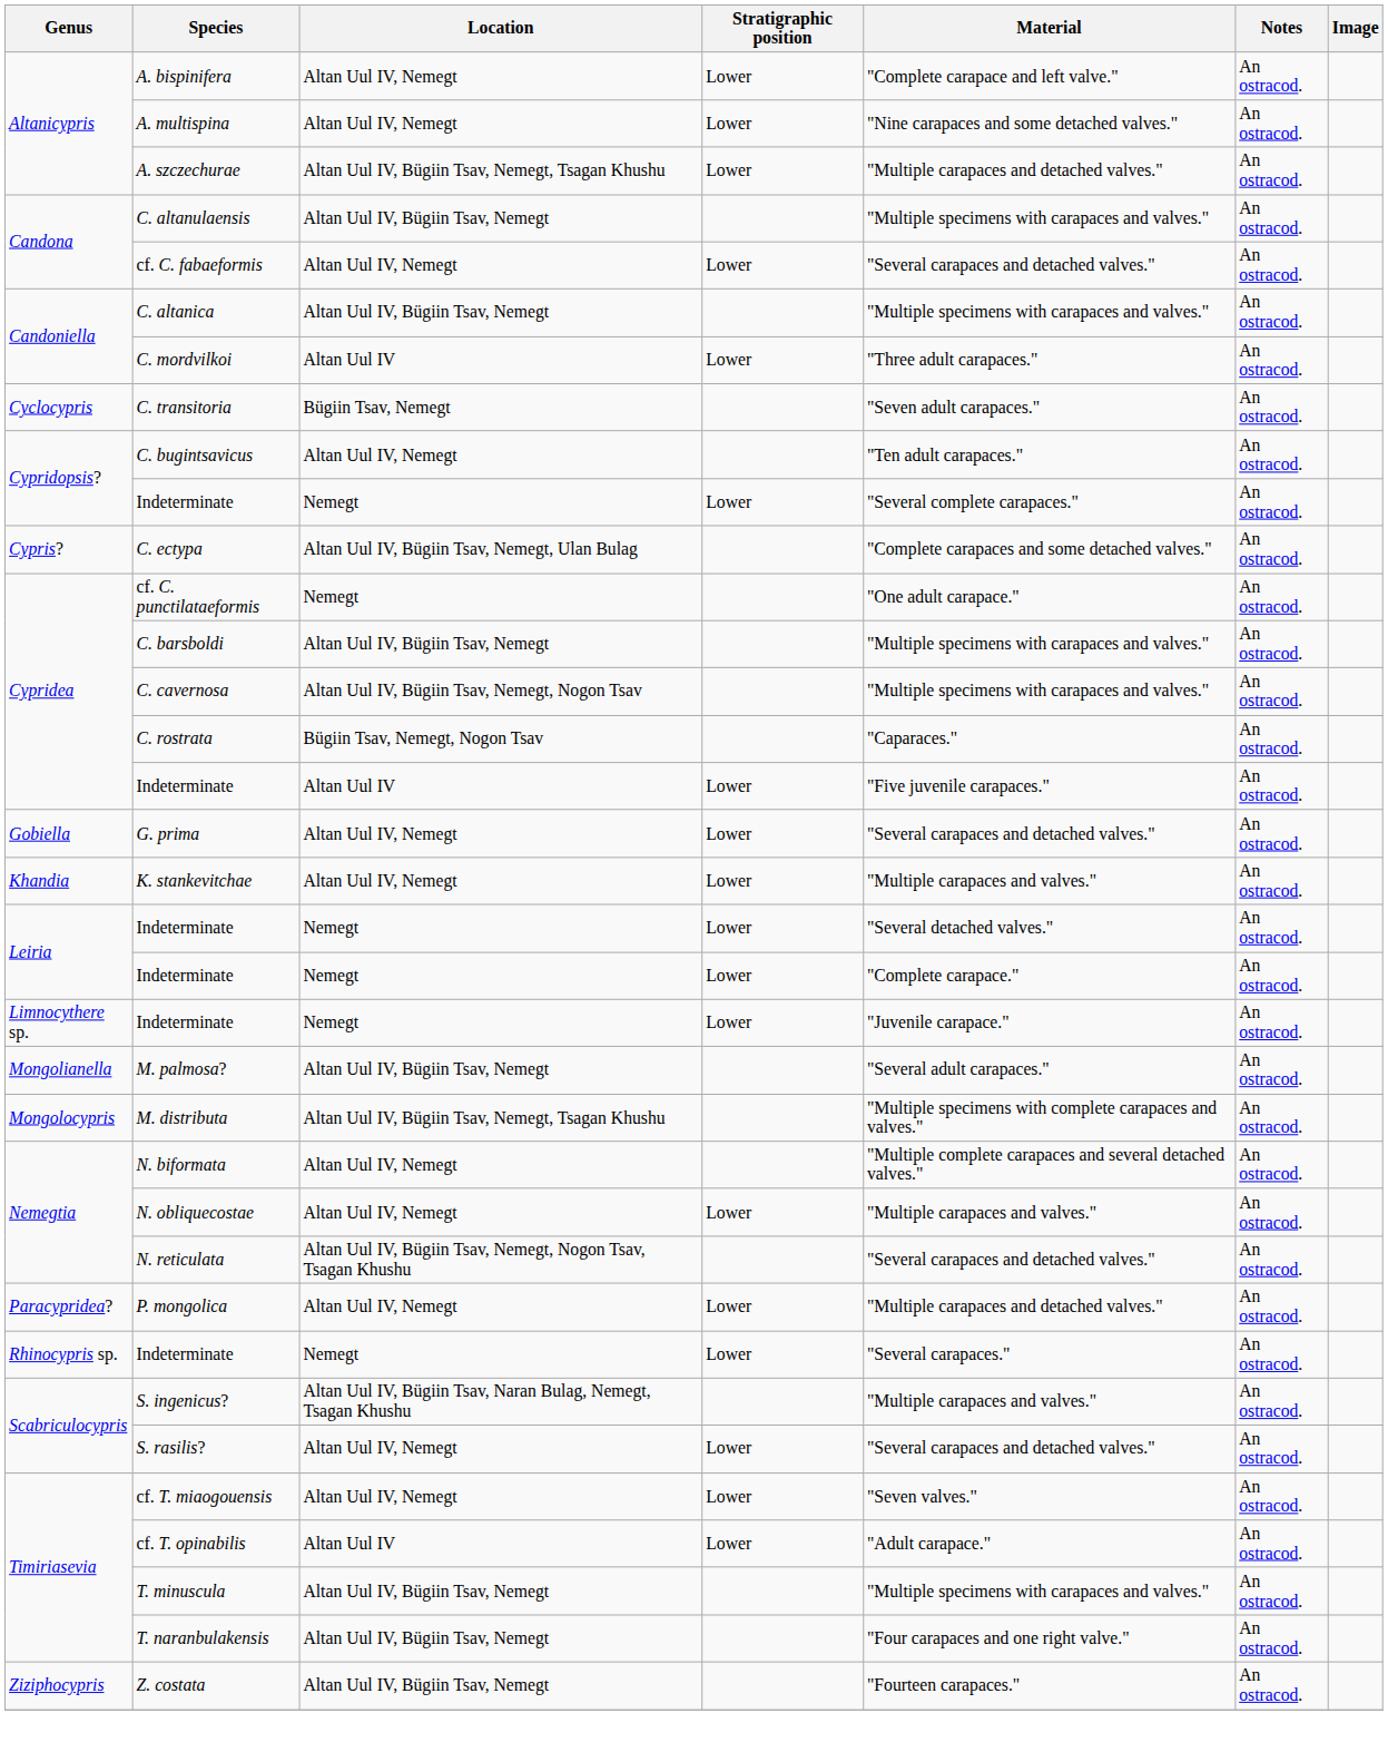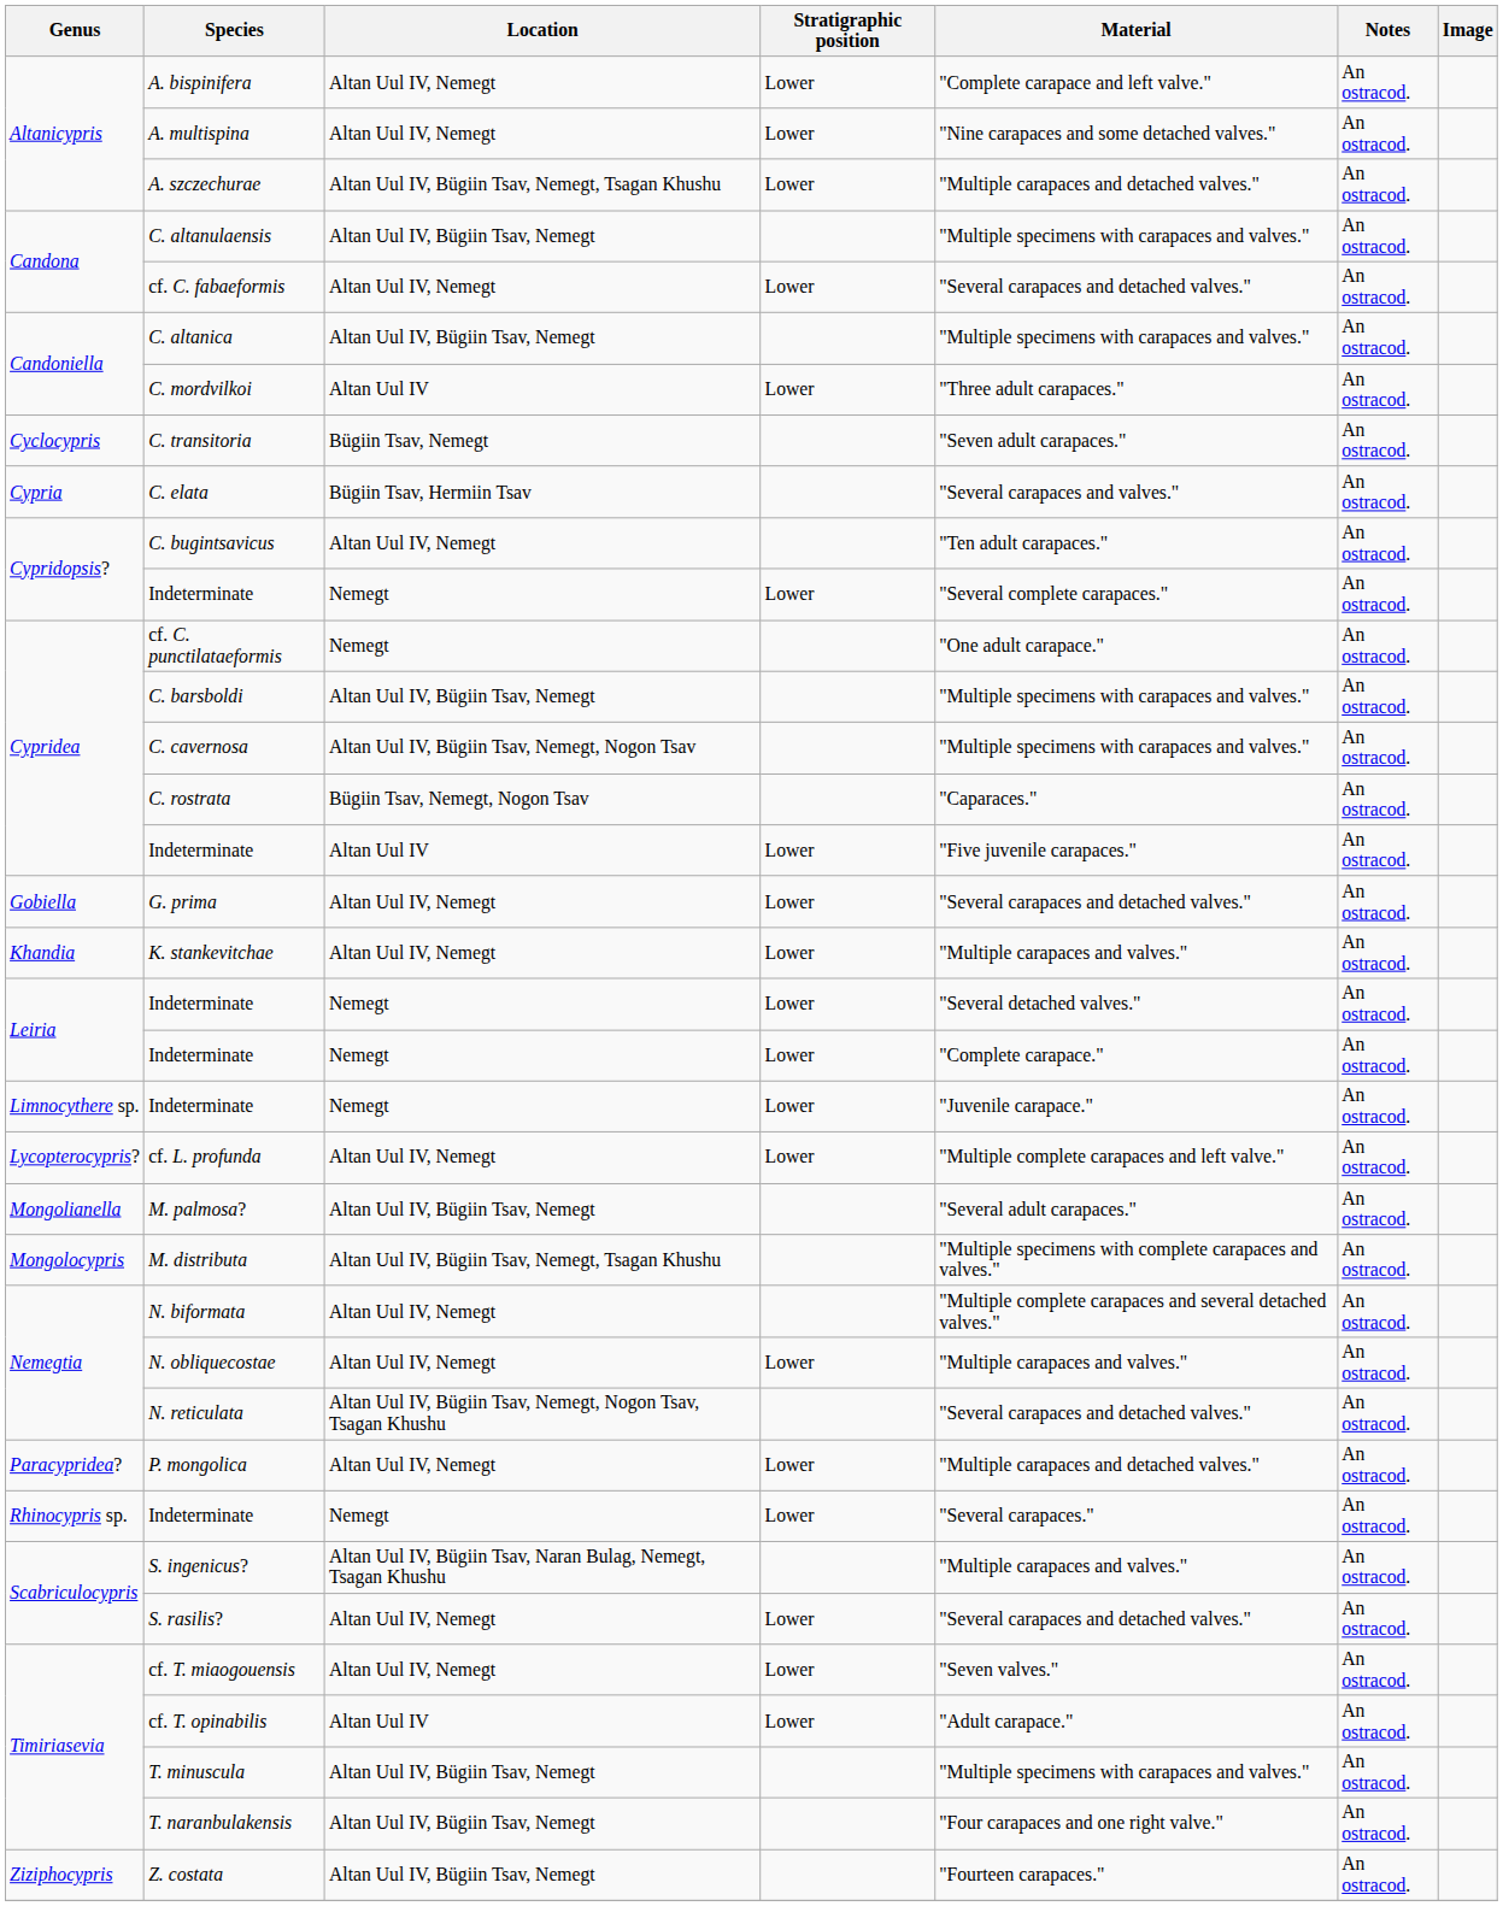 <table class="wikitable" align="center" width="100%">
 <tr>
 <th>Genus</th>
 <th>Species</th>
 <th>Location</th>
 <th>Stratigraphic position</th>
 <th>Material</th>
 <th>Notes</th>
 <th>Image</th>
 </tr>
 <tr>
 <td rowspan=3><em><a href='#'>Altanicypris</a></em></td>
 <td><em>A. bispinifera</em></td>
 <td>Altan Uul IV, Nemegt</td>
 <td>Lower</td>
 <td>"Complete carapace and left valve."</td>
 <td>An <a href='#'>ostracod</a>.</td>
 <td></td>
 </tr>
 <tr>
 <td><em>A. multispina</em></td>
 <td>Altan Uul IV, Nemegt</td>
 <td>Lower</td>
 <td>"Nine carapaces and some detached valves."</td>
 <td>An <a href='#'>ostracod</a>.</td>
 <td></td>
 </tr>
 <tr>
 <td><em>A. szczechurae</em></td>
 <td>Altan Uul IV, Bügiin Tsav, Nemegt, Tsagan Khushu</td>
 <td>Lower</td>
 <td>"Multiple carapaces and detached valves."</td>
 <td>An <a href='#'>ostracod</a>.</td>
 <td></td>
 </tr>
 <tr>
 <td rowspan=2><em><a href='#'>Candona</a></em></td>
 <td><em>C. altanulaensis</em></td>
 <td>Altan Uul IV, Bügiin Tsav, Nemegt</td>
 <td></td>
 <td>"Multiple specimens with carapaces and valves."</td>
 <td>An <a href='#'>ostracod</a>.</td>
 <td></td>
 </tr>
 <tr>
 <td>cf. <em>C. fabaeformis</em></td>
 <td>Altan Uul IV, Nemegt</td>
 <td>Lower</td>
 <td>"Several carapaces and detached valves."</td>
 <td>An <a href='#'>ostracod</a>.</td>
 <td></td>
 </tr>
 <tr>
 <td rowspan=2><em><a href='#'>Candoniella</a></em></td>
 <td><em>C. altanica</em></td>
 <td>Altan Uul IV, Bügiin Tsav, Nemegt</td>
 <td></td>
 <td>"Multiple specimens with carapaces and valves."</td>
 <td>An <a href='#'>ostracod</a>.</td>
 <td></td>
 </tr>
 <tr>
 <td><em>C. mordvilkoi</em></td>
 <td>Altan Uul IV</td>
 <td>Lower</td>
 <td>"Three adult carapaces."</td>
 <td>An <a href='#'>ostracod</a>.</td>
 <td></td>
 </tr>
 <tr>
 <td><em><a href='#'>Cyclocypris</a></em></td>
 <td><em>C. transitoria</em></td>
 <td>Bügiin Tsav, Nemegt</td>
 <td></td>
 <td>"Seven adult carapaces."</td>
 <td>An <a href='#'>ostracod</a>.</td>
 <td></td>
 </tr>
 <tr>
+<td><em><a href='#'>Cypria</a></em></td>
+<td><em>C. elata</em></td>
+<td>Bügiin Tsav, Hermiin Tsav</td>
+<td></td>
+<td>"Several carapaces and valves."</td>
+<td>An <a href='#'>ostracod</a>.</td>
+<td></td>
+</tr>
+<tr>
 <td rowspan=2><em><a href='#'>Cypridopsis</a></em>?</td>
 <td><em>C. bugintsavicus</em></td>
 <td>Altan Uul IV, Nemegt</td>
 <td></td>
 <td>"Ten adult carapaces."</td>
 <td>An <a href='#'>ostracod</a>.</td>
 <td></td>
 </tr>
 <tr>
 <td>Indeterminate</td>
 <td>Nemegt</td>
 <td>Lower</td>
 <td>"Several complete carapaces."</td>
-<td>An <a href='#'>ostracod</a>.</td>
-<td></td>
-</tr>
-<tr>
-<td><em><a href='#'>Cypris</a></em>?</td>
-<td><em>C. ectypa</em></td>
-<td>Altan Uul IV, Bügiin Tsav, Nemegt, Ulan Bulag</td>
-<td></td>
-<td>"Complete carapaces and some detached valves."</td>
 <td>An <a href='#'>ostracod</a>.</td>
 <td></td>
 </tr>
 <tr>
 <td rowspan=5><em><a href='#'>Cypridea</a></em></td>
 <td>cf. <em>C. punctilataeformis</em></td>
 <td>Nemegt</td>
 <td></td>
 <td>"One adult carapace."</td>
 <td>An <a href='#'>ostracod</a>.</td>
 <td></td>
 </tr>
 <tr>
 <td><em>C. barsboldi</em></td>
 <td>Altan Uul IV, Bügiin Tsav, Nemegt</td>
 <td></td>
 <td>"Multiple specimens with carapaces and valves."</td>
 <td>An <a href='#'>ostracod</a>.</td>
 <td></td>
 </tr>
 <tr>
 <td><em>C. cavernosa</em></td>
 <td>Altan Uul IV, Bügiin Tsav, Nemegt, Nogon Tsav</td>
 <td></td>
 <td>"Multiple specimens with carapaces and valves."</td>
 <td>An <a href='#'>ostracod</a>.</td>
 <td></td>
 </tr>
 <tr>
 <td><em>C. rostrata</em></td>
 <td>Bügiin Tsav, Nemegt, Nogon Tsav</td>
 <td></td>
 <td>"Caparaces."</td>
 <td>An <a href='#'>ostracod</a>.</td>
 <td></td>
 </tr>
 <tr>
 <td>Indeterminate</td>
 <td>Altan Uul IV</td>
 <td>Lower</td>
 <td>"Five juvenile carapaces."</td>
 <td>An <a href='#'>ostracod</a>.</td>
 <td></td>
 </tr>
 <tr>
 <td><em><a href='#'>Gobiella</a></em></td>
 <td><em>G. prima</em></td>
 <td>Altan Uul IV, Nemegt</td>
 <td>Lower</td>
 <td>"Several carapaces and detached valves."</td>
 <td>An <a href='#'>ostracod</a>.</td>
 <td></td>
 </tr>
 <tr>
 <td><em><a href='#'>Khandia</a></em></td>
 <td><em>K. stankevitchae</em></td>
 <td>Altan Uul IV, Nemegt</td>
 <td>Lower</td>
 <td>"Multiple carapaces and valves."</td>
 <td>An <a href='#'>ostracod</a>.</td>
 <td></td>
 </tr>
 <tr>
 <td rowspan=2><em><a href='#'>Leiria</a></em></td>
 <td>Indeterminate</td>
 <td>Nemegt</td>
 <td>Lower</td>
 <td>"Several detached valves."</td>
 <td>An <a href='#'>ostracod</a>.</td>
 <td></td>
 </tr>
 <tr>
 <td>Indeterminate</td>
 <td>Nemegt</td>
 <td>Lower</td>
 <td>"Complete carapace."</td>
 <td>An <a href='#'>ostracod</a>.</td>
 <td></td>
 </tr>
 <tr>
 <td><em><a href='#'>Limnocythere</a></em> sp.</td>
 <td>Indeterminate</td>
 <td>Nemegt</td>
 <td>Lower</td>
 <td>"Juvenile carapace."</td>
+<td>An <a href='#'>ostracod</a>.</td>
+<td></td>
+</tr>
+<tr>
+<td><em><a href='#'>Lycopterocypris</a></em>?</td>
+<td>cf. <em>L. profunda</em></td>
+<td>Altan Uul IV, Nemegt</td>
+<td>Lower</td>
+<td>"Multiple complete carapaces and left valve."</td>
 <td>An <a href='#'>ostracod</a>.</td>
 <td></td>
 </tr>
 <tr>
 <td><em><a href='#'>Mongolianella</a></em></td>
 <td><em>M. palmosa</em>?</td>
 <td>Altan Uul IV, Bügiin Tsav, Nemegt</td>
 <td></td>
 <td>"Several adult carapaces."</td>
 <td>An <a href='#'>ostracod</a>.</td>
 <td></td>
 </tr>
 <tr>
 <td><em><a href='#'>Mongolocypris</a></em></td>
 <td><em>M. distributa</em></td>
 <td>Altan Uul IV, Bügiin Tsav, Nemegt, Tsagan Khushu</td>
 <td></td>
 <td>"Multiple specimens with complete carapaces and valves."</td>
 <td>An <a href='#'>ostracod</a>.</td>
 <td></td>
 </tr>
 <tr>
 <td rowspan=3><em><a href='#'>Nemegtia</a></em></td>
 <td><em>N. biformata</em></td>
 <td>Altan Uul IV, Nemegt</td>
 <td></td>
 <td>"Multiple complete carapaces and several detached valves."</td>
 <td>An <a href='#'>ostracod</a>.</td>
 <td></td>
 </tr>
 <tr>
 <td><em>N. obliquecostae</em></td>
 <td>Altan Uul IV, Nemegt</td>
 <td>Lower</td>
 <td>"Multiple carapaces and valves."</td>
 <td>An <a href='#'>ostracod</a>.</td>
 <td></td>
 </tr>
 <tr>
 <td><em>N. reticulata</em></td>
 <td>Altan Uul IV, Bügiin Tsav, Nemegt, Nogon Tsav, Tsagan Khushu</td>
 <td></td>
 <td>"Several carapaces and detached valves."</td>
 <td>An <a href='#'>ostracod</a>.</td>
 <td></td>
 </tr>
 <tr>
 <td><em><a href='#'>Paracypridea</a></em>?</td>
 <td><em>P. mongolica</em></td>
 <td>Altan Uul IV, Nemegt</td>
 <td>Lower</td>
 <td>"Multiple carapaces and detached valves."</td>
 <td>An <a href='#'>ostracod</a>.</td>
 <td></td>
 </tr>
 <tr>
 <td><em><a href='#'>Rhinocypris</a></em> sp.</td>
 <td>Indeterminate</td>
 <td>Nemegt</td>
 <td>Lower</td>
 <td>"Several carapaces."</td>
 <td>An <a href='#'>ostracod</a>.</td>
 <td></td>
 </tr>
 <tr>
 <td rowspan=2><em><a href='#'>Scabriculocypris</a></em></td>
 <td><em>S. ingenicus</em>?</td>
 <td>Altan Uul IV, Bügiin Tsav, Naran Bulag, Nemegt, Tsagan Khushu</td>
 <td></td>
 <td>"Multiple carapaces and valves."</td>
 <td>An <a href='#'>ostracod</a>.</td>
 <td></td>
 </tr>
 <tr>
 <td><em>S. rasilis</em>?</td>
 <td>Altan Uul IV, Nemegt</td>
 <td>Lower</td>
 <td>"Several carapaces and detached valves."</td>
 <td>An <a href='#'>ostracod</a>.</td>
 <td></td>
 </tr>
 <tr>
 <td rowspan=4><em><a href='#'>Timiriasevia</a></em></td>
 <td>cf. <em>T. miaogouensis</em></td>
 <td>Altan Uul IV, Nemegt</td>
 <td>Lower</td>
 <td>"Seven valves."</td>
 <td>An <a href='#'>ostracod</a>.</td>
 <td></td>
 </tr>
 <tr>
 <td>cf. <em>T. opinabilis</em></td>
 <td>Altan Uul IV</td>
 <td>Lower</td>
 <td>"Adult carapace."</td>
 <td>An <a href='#'>ostracod</a>.</td>
 <td></td>
 </tr>
 <tr>
 <td><em>T. minuscula</em></td>
 <td>Altan Uul IV, Bügiin Tsav, Nemegt</td>
 <td></td>
 <td>"Multiple specimens with carapaces and valves."</td>
 <td>An <a href='#'>ostracod</a>.</td>
 <td></td>
 </tr>
 <tr>
 <td><em>T. naranbulakensis</em></td>
 <td>Altan Uul IV, Bügiin Tsav, Nemegt</td>
 <td></td>
 <td>"Four carapaces and one right valve."</td>
 <td>An <a href='#'>ostracod</a>.</td>
 <td></td>
 </tr>
 <tr>
 <td><em><a href='#'>Ziziphocypris</a></em></td>
 <td><em>Z. costata</em></td>
 <td>Altan Uul IV, Bügiin Tsav, Nemegt</td>
 <td></td>
 <td>"Fourteen carapaces."</td>
 <td>An <a href='#'>ostracod</a>.</td>
 <td></td>
 </tr>
 <tr>
 </tr>
 </table>
